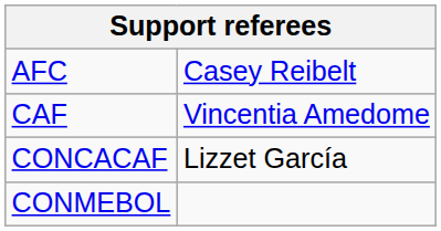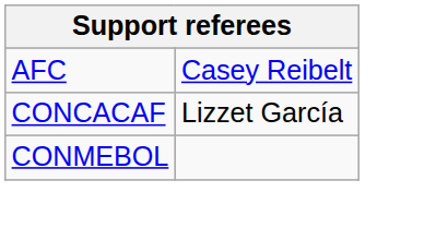 <table class="wikitable">
 <tr>
 <th colspan=2>Support referees</th>
 </tr>
 <tr>
 <td><a href='#'>AFC</a></td>
 <td> <a href='#'>Casey Reibelt</a></td>
-</tr>
-<tr>
-<td><a href='#'>CAF</a></td>
-<td> <a href='#'>Vincentia Amedome</a></td>
 </tr>
 <tr>
 <td><a href='#'>CONCACAF</a></td>
 <td> Lizzet García</td>
 </tr>
 <tr>
 <td><a href='#'>CONMEBOL</a></td>
 <td> </td>
 </tr>
 </table>
